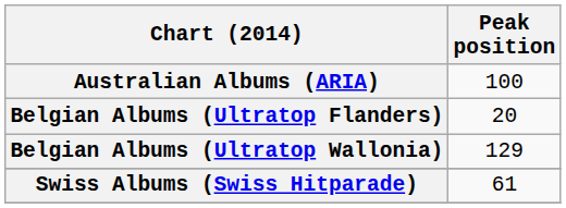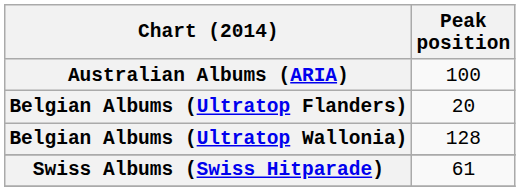 <table class="wikitable sortable plainrowheaders" style="text-align:center">
 <tr>
 <th>Chart (2014)</th>
 <th>Peak<br>position</th>
 </tr>
 <tr>
 <th scope="row">Australian Albums (<a href='#'>ARIA</a>)</th>
 <td>100</td>
 </tr>
 <tr>
 <th scope="row">Belgian Albums (<a href='#'>Ultratop</a> Flanders)</th>
 <td>20</td>
 </tr>
 <tr>
 <th scope="row">Belgian Albums (<a href='#'>Ultratop</a> Wallonia)</th>
-<td>129</td>
+<td>128</td>
 </tr>
 <tr>
 </tr>
 <tr>
 </tr>
 <tr>
 <th scope="row">Swiss Albums (<a href='#'>Swiss Hitparade</a>)</th>
 <td>61</td>
 </tr>
 <tr>
 </tr>
 </table>
